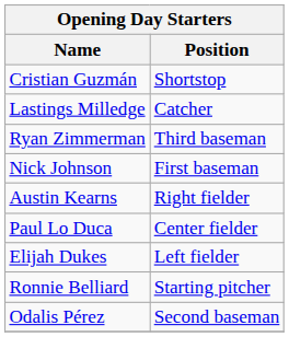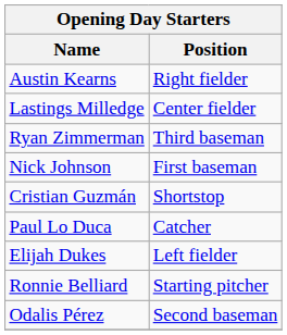 <table class="wikitable" style="text-align:left">
 <tr>
 <th colspan="2">Opening Day Starters</th>
 </tr>
 <tr>
 <th>Name</th>
 <th>Position</th>
 </tr>
 <tr>
-<td><a href='#'>Cristian Guzmán</a></td>
-<td><a href='#'>Shortstop</a></td>
+<td><a href='#'>Austin Kearns</a></td>
+<td><a href='#'>Right fielder</a></td>
 </tr>
 <tr>
 <td><a href='#'>Lastings Milledge</a></td>
-<td><a href='#'>Catcher</a></td>
+<td><a href='#'>Center fielder</a></td>
 </tr>
 <tr>
 <td><a href='#'>Ryan Zimmerman</a></td>
 <td><a href='#'>Third baseman</a></td>
 </tr>
 <tr>
 <td><a href='#'>Nick Johnson</a></td>
 <td><a href='#'>First baseman</a></td>
 </tr>
 <tr>
-<td><a href='#'>Austin Kearns</a></td>
-<td><a href='#'>Right fielder</a></td>
+<td><a href='#'>Cristian Guzmán</a></td>
+<td><a href='#'>Shortstop</a></td>
 </tr>
 <tr>
 <td><a href='#'>Paul Lo Duca</a></td>
-<td><a href='#'>Center fielder</a></td>
+<td><a href='#'>Catcher</a></td>
 </tr>
 <tr>
 <td><a href='#'>Elijah Dukes</a></td>
 <td><a href='#'>Left fielder</a></td>
 </tr>
 <tr>
 <td><a href='#'>Ronnie Belliard</a></td>
 <td><a href='#'>Starting pitcher</a></td>
 </tr>
 <tr>
 <td><a href='#'>Odalis Pérez</a></td>
 <td><a href='#'>Second baseman</a></td>
 </tr>
 <tr>
 </tr>
 </table>
